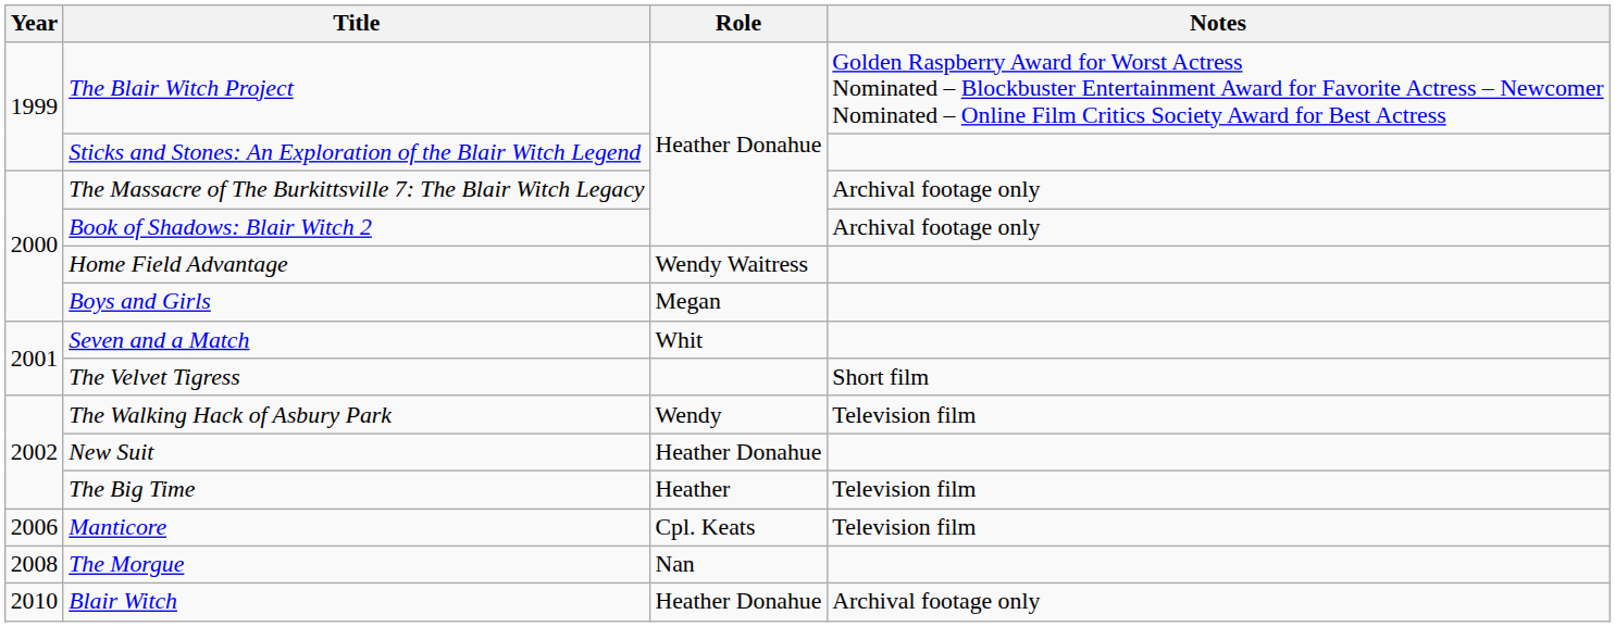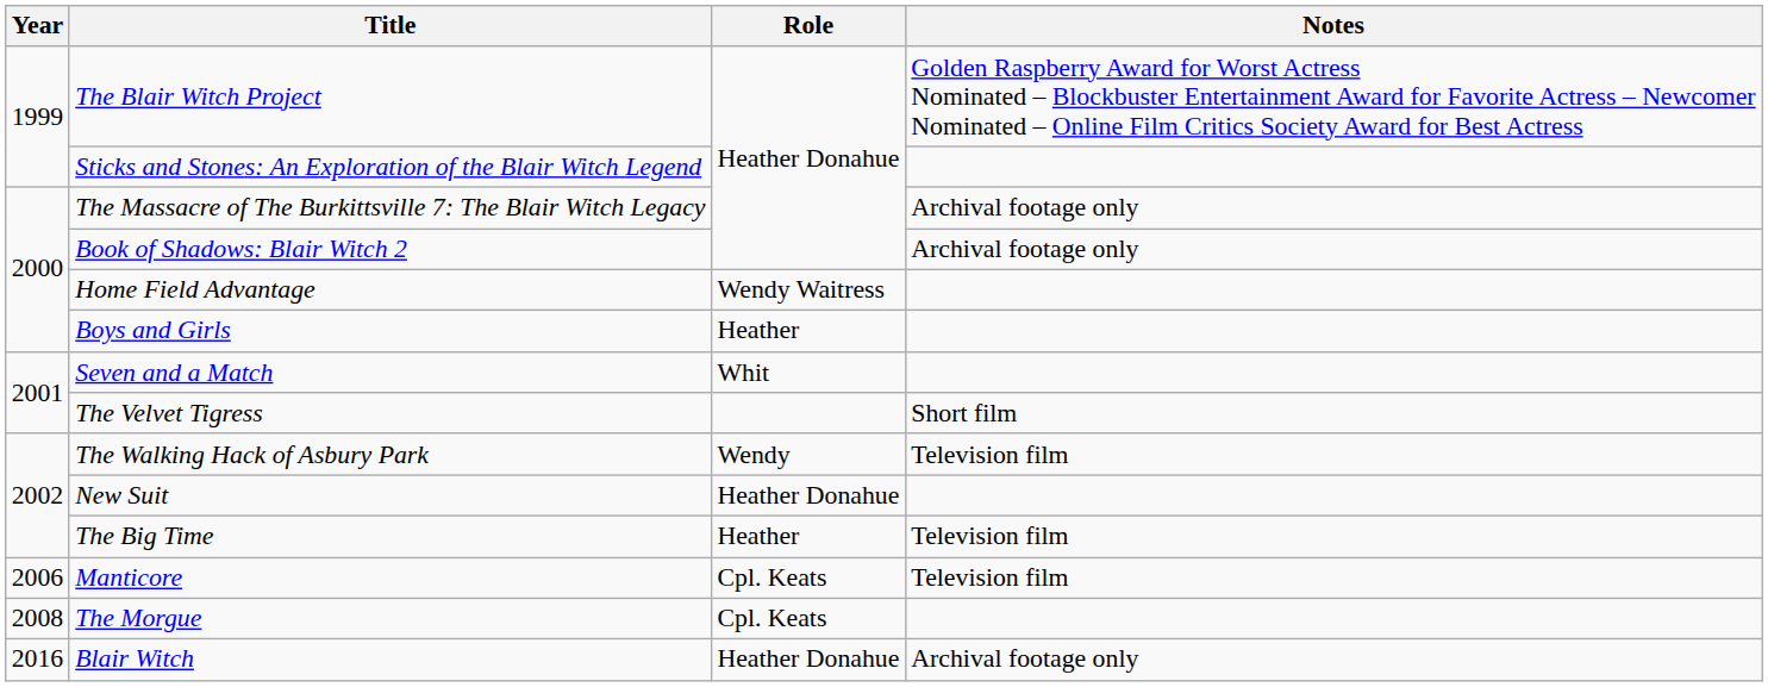 <table class="wikitable sortable">
 <tr>
 <th>Year</th>
 <th>Title</th>
 <th>Role</th>
 <th>Notes</th>
 </tr>
 <tr>
 <td rowspan="2">1999</td>
 <td><em><a href='#'>The Blair Witch Project</a></em></td>
 <td rowspan="4">Heather Donahue</td>
 <td><a href='#'>Golden Raspberry Award for Worst Actress</a><br>Nominated – <a href='#'>Blockbuster Entertainment Award for Favorite Actress – Newcomer</a><br>Nominated – <a href='#'>Online Film Critics Society Award for Best Actress</a></td>
 </tr>
 <tr>
 <td><em><a href='#'>Sticks and Stones: An Exploration of the Blair Witch Legend</a></em></td>
 <td></td>
 </tr>
 <tr>
 <td rowspan="4">2000</td>
 <td><em>The Massacre of The Burkittsville 7: The Blair Witch Legacy</em></td>
 <td>Archival footage only</td>
 </tr>
 <tr>
 <td><em><a href='#'>Book of Shadows: Blair Witch 2</a></em></td>
 <td>Archival footage only</td>
 </tr>
 <tr>
 <td><em>Home Field Advantage</em></td>
 <td>Wendy Waitress</td>
 <td></td>
 </tr>
 <tr>
 <td><em><a href='#'>Boys and Girls</a></em></td>
-<td>Megan</td>
+<td>Heather</td>
 <td></td>
 </tr>
 <tr>
 <td rowspan="2">2001</td>
 <td><em><a href='#'>Seven and a Match</a></em></td>
 <td>Whit</td>
 <td></td>
 </tr>
 <tr>
 <td><em>The Velvet Tigress</em></td>
 <td></td>
 <td>Short film</td>
 </tr>
 <tr>
 <td rowspan="3">2002</td>
 <td><em>The Walking Hack of Asbury Park</em></td>
 <td>Wendy</td>
 <td>Television film</td>
 </tr>
 <tr>
 <td><em>New Suit</em></td>
 <td>Heather Donahue</td>
 <td></td>
 </tr>
 <tr>
 <td><em>The Big Time</em></td>
 <td>Heather</td>
 <td>Television film</td>
 </tr>
 <tr>
 <td>2006</td>
 <td><em><a href='#'>Manticore</a></em></td>
 <td>Cpl. Keats</td>
 <td>Television film</td>
 </tr>
 <tr>
 <td>2008</td>
 <td><em><a href='#'>The Morgue</a></em></td>
-<td>Nan</td>
+<td>Cpl. Keats</td>
 <td></td>
 </tr>
 <tr>
-<td>2010</td>
+<td>2016</td>
 <td><a href='#'><em>Blair Witch</em></a></td>
 <td>Heather Donahue</td>
 <td>Archival footage only</td>
 </tr>
 </table>
